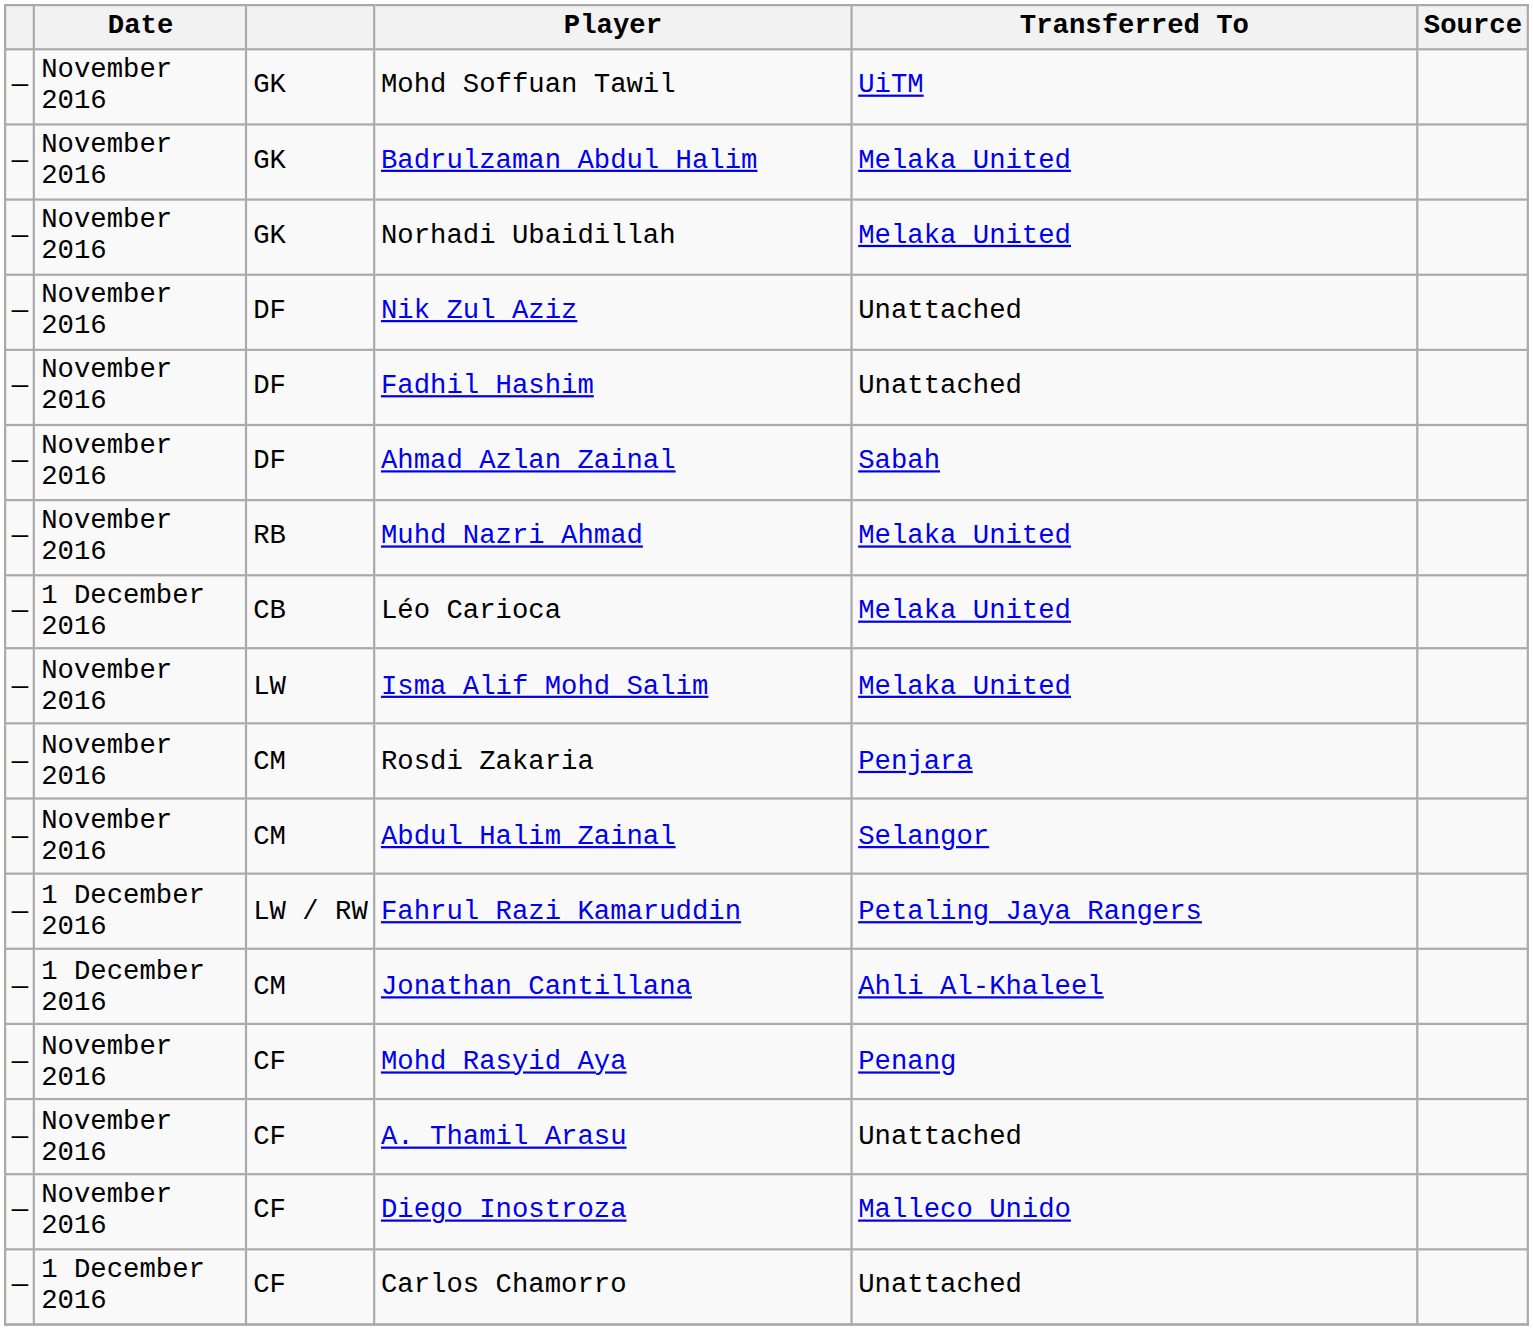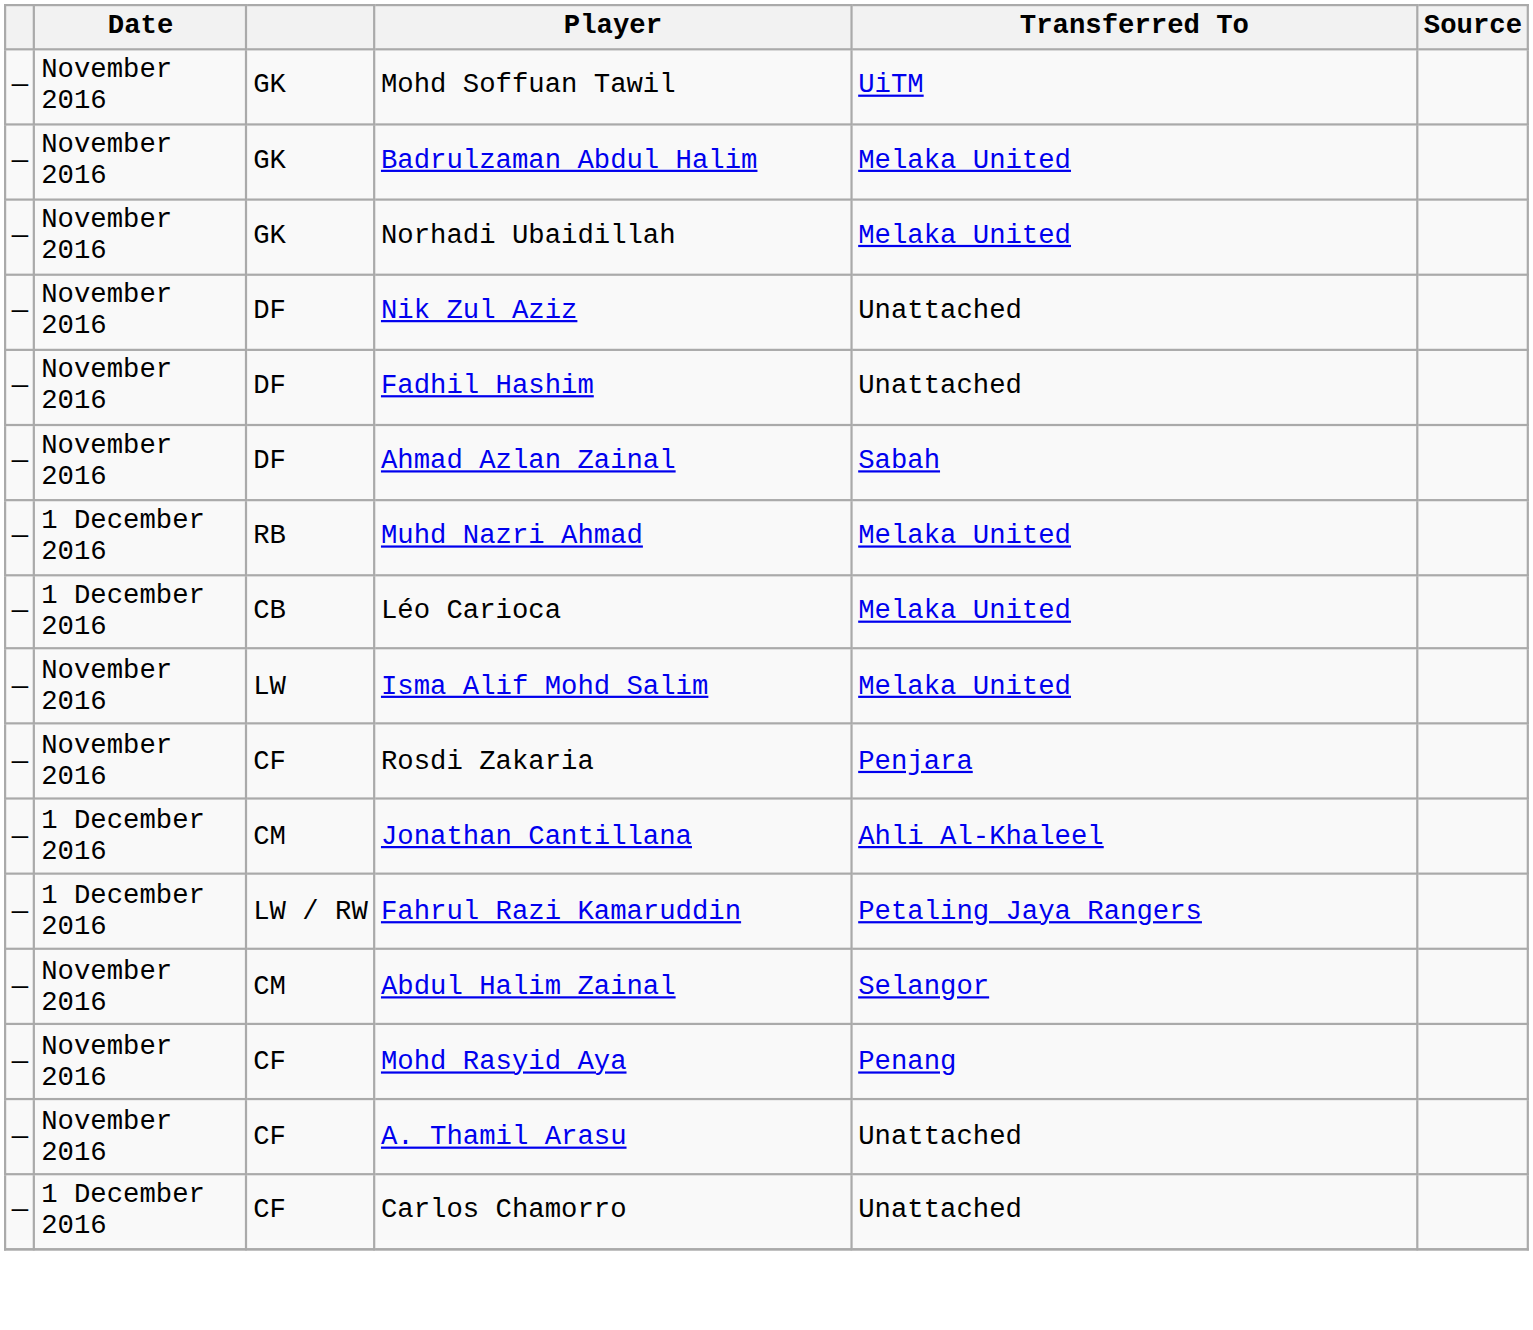 <table class="wikitable plainrowheaders sortable" style="font-size:95%">
 <tr>
 <th></th>
 <th scope="col" style="width:90px;">Date</th>
 <th></th>
 <th scope="col" style="width:210px;">Player</th>
 <th scope="col" style="width:250px;">Transferred To</th>
 <th>Source</th>
 </tr>
 <tr>
 <td>—</td>
 <td>November 2016</td>
 <td>GK</td>
 <td> Mohd Soffuan Tawil</td>
 <td> <a href='#'>UiTM</a></td>
 <td></td>
 </tr>
 <tr>
 <td>—</td>
 <td>November 2016</td>
 <td>GK</td>
 <td> <a href='#'>Badrulzaman Abdul Halim</a></td>
 <td> <a href='#'>Melaka United</a></td>
 <td></td>
 </tr>
 <tr>
 <td>—</td>
 <td>November 2016</td>
 <td>GK</td>
 <td> Norhadi Ubaidillah</td>
 <td> <a href='#'>Melaka United</a></td>
 <td></td>
 </tr>
 <tr>
 <td>—</td>
 <td>November 2016</td>
 <td>DF</td>
 <td> <a href='#'>Nik Zul Aziz</a></td>
 <td>Unattached</td>
 <td></td>
 </tr>
 <tr>
 <td>—</td>
 <td>November 2016</td>
 <td>DF</td>
 <td> <a href='#'>Fadhil Hashim</a></td>
 <td>Unattached</td>
 <td></td>
 </tr>
 <tr>
 <td>—</td>
 <td>November 2016</td>
 <td>DF</td>
 <td> <a href='#'>Ahmad Azlan Zainal</a></td>
 <td> <a href='#'>Sabah</a></td>
 <td></td>
 </tr>
 <tr>
 <td>—</td>
-<td>November 2016</td>
+<td>1 December 2016</td>
 <td>RB</td>
 <td> <a href='#'>Muhd Nazri Ahmad</a></td>
 <td> <a href='#'>Melaka United</a></td>
 <td></td>
 </tr>
 <tr>
 <td>—</td>
 <td>1 December 2016</td>
 <td>CB</td>
 <td> Léo Carioca</td>
 <td> <a href='#'>Melaka United</a></td>
 <td></td>
 </tr>
 <tr>
 <td>—</td>
 <td>November 2016</td>
 <td>LW</td>
 <td> <a href='#'>Isma Alif Mohd Salim</a></td>
 <td> <a href='#'>Melaka United</a></td>
 <td></td>
 </tr>
 <tr>
 <td>—</td>
 <td>November 2016</td>
-<td>CM</td>
+<td>CF</td>
 <td> Rosdi Zakaria</td>
 <td> <a href='#'>Penjara</a></td>
 <td></td>
 </tr>
 <tr>
 <td>—</td>
-<td>November 2016</td>
+<td>1 December 2016</td>
 <td>CM</td>
-<td> <a href='#'>Abdul Halim Zainal</a></td>
-<td> <a href='#'>Selangor</a></td>
+<td> <a href='#'>Jonathan Cantillana</a></td>
+<td> <a href='#'>Ahli Al-Khaleel</a></td>
 <td></td>
 </tr>
 <tr>
 <td>—</td>
 <td>1 December 2016</td>
 <td>LW / RW</td>
 <td> <a href='#'>Fahrul Razi Kamaruddin</a></td>
 <td> <a href='#'>Petaling Jaya Rangers</a></td>
 <td></td>
 </tr>
 <tr>
 <td>—</td>
-<td>1 December 2016</td>
+<td>November 2016</td>
 <td>CM</td>
-<td> <a href='#'>Jonathan Cantillana</a></td>
-<td> <a href='#'>Ahli Al-Khaleel</a></td>
+<td> <a href='#'>Abdul Halim Zainal</a></td>
+<td> <a href='#'>Selangor</a></td>
 <td></td>
 </tr>
 <tr>
 <td>—</td>
 <td>November 2016</td>
 <td>CF</td>
 <td> <a href='#'>Mohd Rasyid Aya</a></td>
 <td> <a href='#'>Penang</a></td>
 <td></td>
 </tr>
 <tr>
 <td>—</td>
 <td>November 2016</td>
 <td>CF</td>
 <td> <a href='#'>A. Thamil Arasu</a></td>
 <td>Unattached</td>
 <td></td>
 </tr>
 <tr>
 <td>—</td>
-<td>November 2016</td>
-<td>CF</td>
-<td> <a href='#'>Diego Inostroza</a></td>
-<td> <a href='#'>Malleco Unido</a></td>
-<td></td>
-</tr>
-<tr>
-<td>—</td>
 <td>1 December 2016</td>
 <td>CF</td>
 <td> Carlos Chamorro</td>
 <td>Unattached</td>
 <td></td>
 </tr>
 <tr>
 </tr>
 </table>
